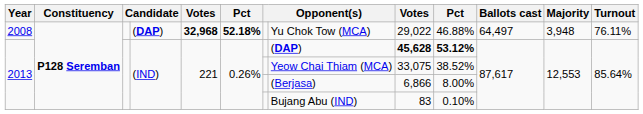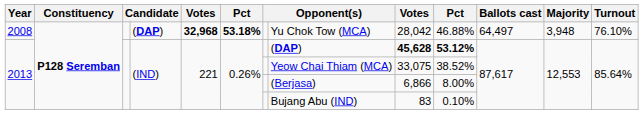 <table class="wikitable" style="margin:0.5em ; font-size:95%">
 <tr>
 <th>Year</th>
 <th>Constituency</th>
 <th colspan=2>Candidate</th>
 <th>Votes</th>
 <th>Pct</th>
 <th colspan=2>Opponent(s)</th>
 <th>Votes</th>
 <th>Pct</th>
 <th>Ballots cast</th>
 <th>Majority</th>
 <th>Turnout</th>
 </tr>
 <tr>
 <td><a href='#'>2008</a></td>
 <td rowspan=5><strong>P128 <a href='#'>Seremban</a></strong></td>
 <td></td>
 <td> (<a href='#'><strong>DAP</strong></a>)</td>
 <td align="right"><strong>32,968</strong></td>
-<td><strong>52.18%</strong></td>
+<td><strong>53.18%</strong></td>
 <td></td>
 <td>Yu Chok Tow (<a href='#'>MCA</a>)</td>
-<td align="right">29,022</td>
+<td align="right">28,042</td>
 <td>46.88%</td>
 <td>64,497</td>
 <td>3,948</td>
-<td>76.11%</td>
+<td>76.10%</td>
 </tr>
 <tr>
 <td rowspan=4><a href='#'>2013</a></td>
 <td rowspan=4 ></td>
 <td rowspan=4> (<a href='#'>IND</a>)</td>
 <td rowspan=4 align="right">221</td>
 <td rowspan=4 align=right>0.26%</td>
 <td></td>
 <td> (<a href='#'><strong>DAP</strong></a>)</td>
 <td align="right"><strong>45,628</strong></td>
 <td><strong>53.12%</strong></td>
 <td rowspan=4>87,617</td>
 <td rowspan=4>12,553</td>
 <td rowspan=4>85.64%</td>
 </tr>
 <tr>
 <td></td>
 <td><a href='#'>Yeow Chai Thiam</a> (<a href='#'>MCA</a>)</td>
 <td align="right">33,075</td>
 <td>38.52%</td>
 </tr>
 <tr>
 <td></td>
 <td> (<a href='#'>Berjasa</a>)</td>
 <td align="right">6,866</td>
 <td align=right>8.00%</td>
 </tr>
 <tr>
 <td></td>
 <td>Bujang Abu (<a href='#'>IND</a>)</td>
 <td align="right">83</td>
 <td align=right>0.10%</td>
 </tr>
 </table>
